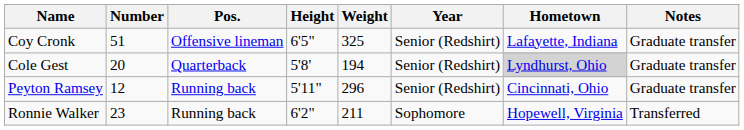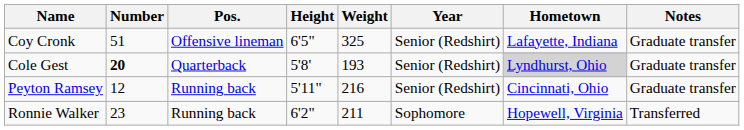 <table class="wikitable sortable">
 <tr>
 <th>Name</th>
 <th>Number</th>
 <th>Pos.</th>
 <th>Height</th>
 <th>Weight</th>
 <th>Year</th>
 <th>Hometown</th>
 <th>Notes</th>
 </tr>
 <tr>
 <td>Coy Cronk</td>
 <td>51</td>
 <td><a href='#'>Offensive lineman</a></td>
 <td>6'5"</td>
 <td>325</td>
 <td>Senior (Redshirt)</td>
 <td><a href='#'>Lafayette, Indiana</a></td>
 <td>Graduate transfer</td>
 </tr>
 <tr>
 <td>Cole Gest</td>
-<td>20</td>
+<td><strong>20</strong></td>
 <td><a href='#'>Quarterback</a></td>
 <td>5'8'</td>
-<td>194</td>
+<td>193</td>
 <td>Senior (Redshirt)</td>
 <td style="background: lightgrey;"><a href='#'>Lyndhurst, Ohio</a></td>
 <td>Graduate transfer</td>
 </tr>
 <tr>
 <td><a href='#'>Peyton Ramsey</a></td>
 <td>12</td>
 <td><a href='#'>Running back</a></td>
 <td>5'11"</td>
-<td>296</td>
+<td>216</td>
 <td>Senior (Redshirt)</td>
 <td><a href='#'>Cincinnati, Ohio</a></td>
 <td>Graduate transfer</td>
 </tr>
 <tr>
 <td>Ronnie Walker</td>
 <td>23</td>
 <td>Running back</td>
 <td>6'2"</td>
 <td>211</td>
 <td>Sophomore</td>
 <td><a href='#'>Hopewell, Virginia</a></td>
 <td>Transferred</td>
 </tr>
 </table>
